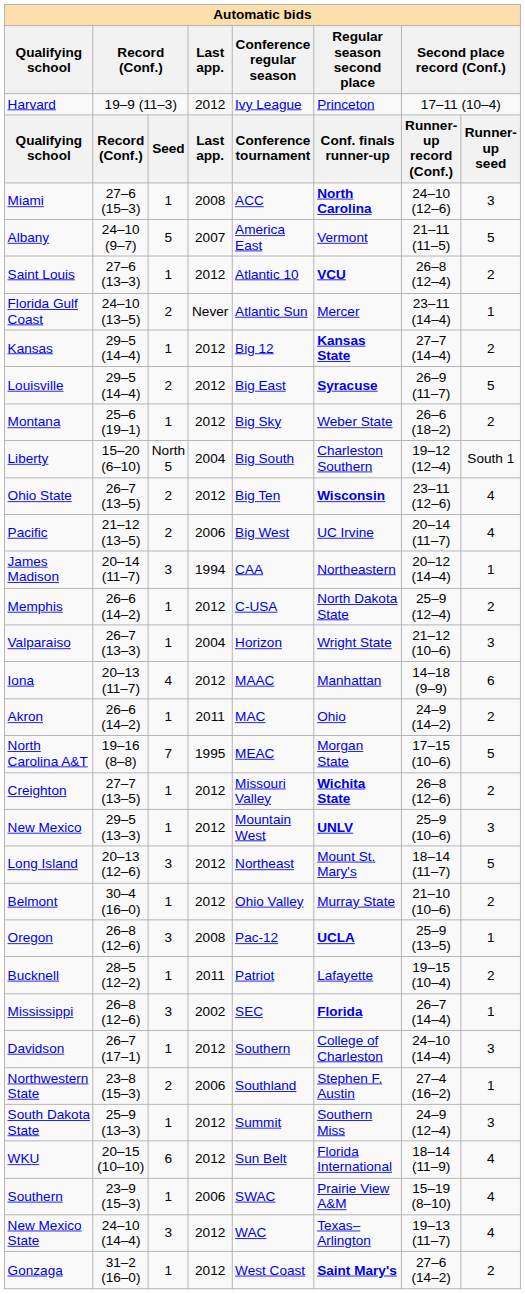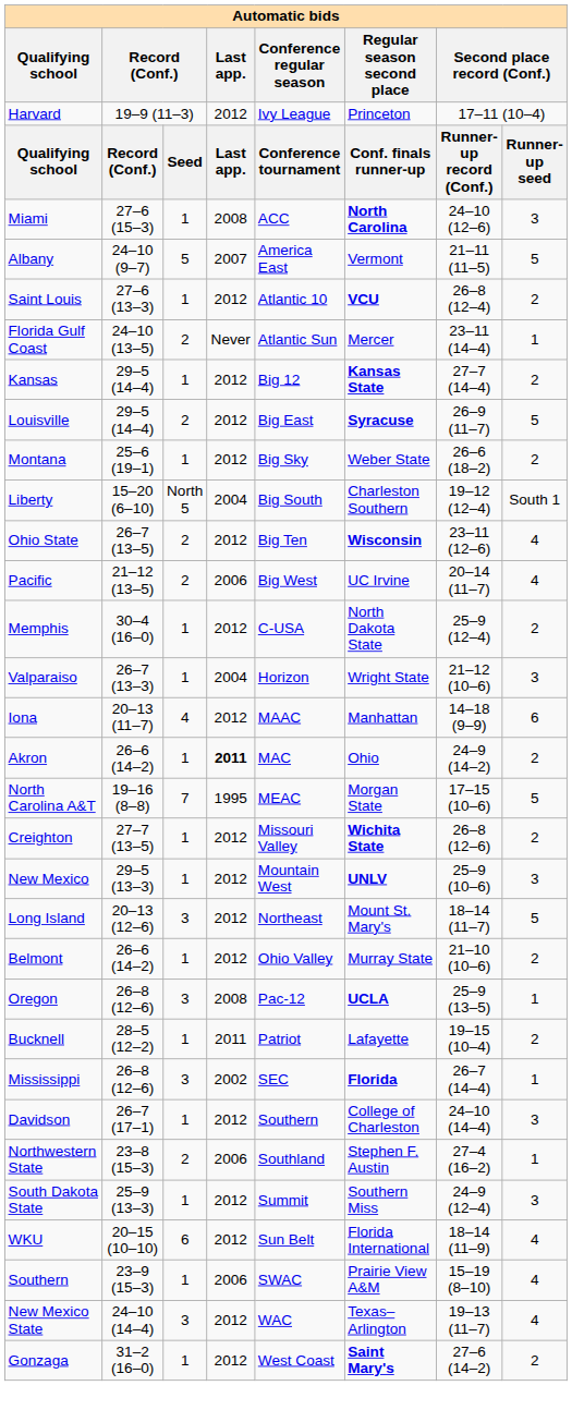 <table class="wikitable">
 <tr>
 <th colspan="8" style="background:#ffdead;">Automatic bids</th>
 </tr>
 <tr>
 <th>Qualifying school</th>
 <th colspan="2">Record (Conf.)</th>
 <th>Last app.</th>
 <th>Conference<br>regular season</th>
 <th>Regular season<br>second place</th>
 <th colspan="2">Second place<br>record (Conf.)</th>
 </tr>
 <tr>
 <td><a href='#'>Harvard</a></td>
 <td colspan="2" align=center>19–9 (11–3)</td>
 <td align=center>2012</td>
 <td><a href='#'>Ivy League</a></td>
 <td><a href='#'>Princeton</a></td>
 <td colspan="2" align=center>17–11 (10–4)</td>
 </tr>
 <tr>
 <th>Qualifying school</th>
 <th>Record (Conf.)</th>
 <th>Seed</th>
 <th>Last app.</th>
 <th>Conference<br>tournament</th>
 <th>Conf. finals<br>runner-up</th>
 <th>Runner-up<br>record (Conf.)</th>
 <th>Runner-up<br>seed</th>
 </tr>
 <tr>
 <td><a href='#'>Miami</a></td>
 <td align=center>27–6 (15–3)</td>
 <td align=center>1</td>
 <td align=center>2008</td>
 <td><a href='#'>ACC</a></td>
 <td><strong><a href='#'>North Carolina</a></strong></td>
 <td align=center>24–10 (12–6)</td>
 <td align=center>3</td>
 </tr>
 <tr>
 <td><a href='#'>Albany</a></td>
 <td align=center>24–10 (9–7)</td>
 <td align=center>5</td>
 <td align=center>2007</td>
 <td><a href='#'>America East</a></td>
 <td><a href='#'>Vermont</a></td>
 <td align=center>21–11 (11–5)</td>
 <td align=center>5</td>
 </tr>
 <tr>
 <td><a href='#'>Saint Louis</a></td>
 <td align=center>27–6 (13–3)</td>
 <td align=center>1</td>
 <td align=center>2012</td>
 <td><a href='#'>Atlantic 10</a></td>
 <td><strong><a href='#'>VCU</a></strong></td>
 <td align=center>26–8 (12–4)</td>
 <td align=center>2</td>
 </tr>
 <tr>
 <td><a href='#'>Florida Gulf Coast</a></td>
 <td align=center>24–10 (13–5)</td>
 <td align=center>2</td>
 <td align=center>Never</td>
 <td><a href='#'>Atlantic Sun</a></td>
 <td><a href='#'>Mercer</a></td>
 <td align=center>23–11 (14–4)</td>
 <td align=center>1</td>
 </tr>
 <tr>
 <td><a href='#'>Kansas</a></td>
 <td align=center>29–5 (14–4)</td>
 <td align=center>1</td>
 <td align=center>2012</td>
 <td><a href='#'>Big 12</a></td>
 <td><strong><a href='#'>Kansas State</a></strong></td>
 <td align=center>27–7 (14–4)</td>
 <td align=center>2</td>
 </tr>
 <tr>
 <td><a href='#'>Louisville</a></td>
 <td align=center>29–5 (14–4)</td>
 <td align=center>2</td>
 <td align=center>2012</td>
 <td><a href='#'>Big East</a></td>
 <td><strong><a href='#'>Syracuse</a></strong></td>
 <td align=center>26–9 (11–7)</td>
 <td align=center>5</td>
 </tr>
 <tr>
 <td><a href='#'>Montana</a></td>
 <td align=center>25–6 (19–1)</td>
 <td align=center>1</td>
 <td align=center>2012</td>
 <td><a href='#'>Big Sky</a></td>
 <td><a href='#'>Weber State</a></td>
 <td align=center>26–6 (18–2)</td>
 <td align=center>2</td>
 </tr>
 <tr>
 <td><a href='#'>Liberty</a></td>
 <td align=center>15–20 (6–10)</td>
 <td align=center>North 5</td>
 <td align=center>2004</td>
 <td><a href='#'>Big South</a></td>
 <td><a href='#'>Charleston Southern</a></td>
 <td align=center>19–12 (12–4)</td>
 <td align=center>South 1</td>
 </tr>
 <tr>
 <td><a href='#'>Ohio State</a></td>
 <td align=center>26–7 (13–5)</td>
 <td align=center>2</td>
 <td align=center>2012</td>
 <td><a href='#'>Big Ten</a></td>
 <td><strong><a href='#'>Wisconsin</a></strong></td>
 <td align=center>23–11 (12–6)</td>
 <td align=center>4</td>
 </tr>
 <tr>
 <td><a href='#'>Pacific</a></td>
 <td align=center>21–12 (13–5)</td>
 <td align=center>2</td>
 <td align=center>2006</td>
 <td><a href='#'>Big West</a></td>
 <td><a href='#'>UC Irvine</a></td>
 <td align=center>20–14 (11–7)</td>
 <td align=center>4</td>
 </tr>
 <tr>
-<td><a href='#'>James Madison</a></td>
-<td align=center>20–14 (11–7)</td>
-<td align=center>3</td>
-<td align=center>1994</td>
-<td><a href='#'>CAA</a></td>
-<td><a href='#'>Northeastern</a></td>
-<td align=center>20–12 (14–4)</td>
-<td align=center>1</td>
-</tr>
-<tr>
 <td><a href='#'>Memphis</a></td>
-<td align=center>26–6 (14–2)</td>
+<td align=center>30–4 (16–0)</td>
 <td align=center>1</td>
 <td align=center>2012</td>
 <td><a href='#'>C-USA</a></td>
 <td><a href='#'>North Dakota State</a></td>
 <td align=center>25–9 (12–4)</td>
 <td align=center>2</td>
 </tr>
 <tr>
 <td><a href='#'>Valparaiso</a></td>
 <td align=center>26–7 (13–3)</td>
 <td align=center>1</td>
 <td align=center>2004</td>
 <td><a href='#'>Horizon</a></td>
 <td><a href='#'>Wright State</a></td>
 <td align=center>21–12 (10–6)</td>
 <td align=center>3</td>
 </tr>
 <tr>
 <td><a href='#'>Iona</a></td>
 <td align=center>20–13 (11–7)</td>
 <td align=center>4</td>
 <td align=center>2012</td>
 <td><a href='#'>MAAC</a></td>
 <td><a href='#'>Manhattan</a></td>
 <td align=center>14–18 (9–9)</td>
 <td align=center>6</td>
 </tr>
 <tr>
 <td><a href='#'>Akron</a></td>
 <td align=center>26–6 (14–2)</td>
 <td align=center>1</td>
-<td align=center>2011</td>
+<td align=center><strong>2011</strong></td>
 <td><a href='#'>MAC</a></td>
 <td><a href='#'>Ohio</a></td>
 <td align=center>24–9 (14–2)</td>
 <td align=center>2</td>
 </tr>
 <tr>
 <td><a href='#'>North Carolina A&T</a></td>
 <td align=center>19–16 (8–8)</td>
 <td align=center>7</td>
 <td align=center>1995</td>
 <td><a href='#'>MEAC</a></td>
 <td><a href='#'>Morgan State</a></td>
 <td align=center>17–15 (10–6)</td>
 <td align=center>5</td>
 </tr>
 <tr>
 <td><a href='#'>Creighton</a></td>
 <td align=center>27–7 (13–5)</td>
 <td align=center>1</td>
 <td align=center>2012</td>
 <td><a href='#'>Missouri Valley</a></td>
 <td><strong><a href='#'>Wichita State</a></strong></td>
 <td align=center>26–8 (12–6)</td>
 <td align=center>2</td>
 </tr>
 <tr>
 <td><a href='#'>New Mexico</a></td>
 <td align=center>29–5 (13–3)</td>
 <td align=center>1</td>
 <td align=center>2012</td>
 <td><a href='#'>Mountain West</a></td>
 <td><strong><a href='#'>UNLV</a></strong></td>
 <td align=center>25–9 (10–6)</td>
 <td align=center>3</td>
 </tr>
 <tr>
 <td><a href='#'>Long Island</a></td>
 <td align=center>20–13 (12–6)</td>
 <td align=center>3</td>
 <td align=center>2012</td>
 <td><a href='#'>Northeast</a></td>
 <td><a href='#'>Mount St. Mary's</a></td>
 <td align=center>18–14 (11–7)</td>
 <td align=center>5</td>
 </tr>
 <tr>
 <td><a href='#'>Belmont</a></td>
-<td align=center>30–4 (16–0)</td>
+<td align=center>26–6 (14–2)</td>
 <td align=center>1</td>
 <td align=center>2012</td>
 <td><a href='#'>Ohio Valley</a></td>
 <td><a href='#'>Murray State</a></td>
 <td align=center>21–10 (10–6)</td>
 <td align=center>2</td>
 </tr>
 <tr>
 <td><a href='#'>Oregon</a></td>
 <td align=center>26–8 (12–6)</td>
 <td align=center>3</td>
 <td align=center>2008</td>
 <td><a href='#'>Pac-12</a></td>
 <td><strong><a href='#'>UCLA</a></strong></td>
 <td align=center>25–9 (13–5)</td>
 <td align=center>1</td>
 </tr>
 <tr>
 <td><a href='#'>Bucknell</a></td>
 <td align=center>28–5 (12–2)</td>
 <td align=center>1</td>
 <td align=center>2011</td>
 <td><a href='#'>Patriot</a></td>
 <td><a href='#'>Lafayette</a></td>
 <td align=center>19–15 (10–4)</td>
 <td align=center>2</td>
 </tr>
 <tr>
 <td><a href='#'>Mississippi</a></td>
 <td align=center>26–8 (12–6)</td>
 <td align=center>3</td>
 <td align=center>2002</td>
 <td><a href='#'>SEC</a></td>
 <td><strong><a href='#'>Florida</a></strong></td>
 <td align=center>26–7 (14–4)</td>
 <td align=center>1</td>
 </tr>
 <tr>
 <td><a href='#'>Davidson</a></td>
 <td align=center>26–7 (17–1)</td>
 <td align=center>1</td>
 <td align=center>2012</td>
 <td><a href='#'>Southern</a></td>
 <td><a href='#'>College of Charleston</a></td>
 <td align=center>24–10 (14–4)</td>
 <td align=center>3</td>
 </tr>
 <tr>
 <td><a href='#'>Northwestern State</a></td>
 <td align=center>23–8 (15–3)</td>
 <td align=center>2</td>
 <td align=center>2006</td>
 <td><a href='#'>Southland</a></td>
 <td><a href='#'>Stephen F. Austin</a></td>
 <td align=center>27–4 (16–2)</td>
 <td align=center>1</td>
 </tr>
 <tr>
 <td><a href='#'>South Dakota State</a></td>
 <td align=center>25–9 (13–3)</td>
 <td align=center>1</td>
 <td align=center>2012</td>
 <td><a href='#'>Summit</a></td>
 <td><a href='#'>Southern Miss</a></td>
 <td align=center>24–9 (12–4)</td>
 <td align=center>3</td>
 </tr>
 <tr>
 <td><a href='#'>WKU</a></td>
 <td align=center>20–15 (10–10)</td>
 <td align=center>6</td>
 <td align=center>2012</td>
 <td><a href='#'>Sun Belt</a></td>
 <td><a href='#'>Florida International</a></td>
 <td align=center>18–14 (11–9)</td>
 <td align=center>4</td>
 </tr>
 <tr>
 <td><a href='#'>Southern</a></td>
 <td align=center>23–9 (15–3)</td>
 <td align=center>1</td>
 <td align=center>2006</td>
 <td><a href='#'>SWAC</a></td>
 <td><a href='#'>Prairie View A&M</a></td>
 <td align=center>15–19 (8–10)</td>
 <td align=center>4</td>
 </tr>
 <tr>
 <td><a href='#'>New Mexico State</a></td>
 <td align=center>24–10 (14–4)</td>
 <td align=center>3</td>
 <td align=center>2012</td>
 <td><a href='#'>WAC</a></td>
 <td><a href='#'>Texas–Arlington</a></td>
 <td align=center>19–13 (11–7)</td>
 <td align=center>4</td>
 </tr>
 <tr>
 <td><a href='#'>Gonzaga</a></td>
 <td align=center>31–2 (16–0)</td>
 <td align=center>1</td>
 <td align=center>2012</td>
 <td><a href='#'>West Coast</a></td>
 <td><strong><a href='#'>Saint Mary's</a></strong></td>
 <td align=center>27–6 (14–2)</td>
 <td align=center>2</td>
 </tr>
 </table>
